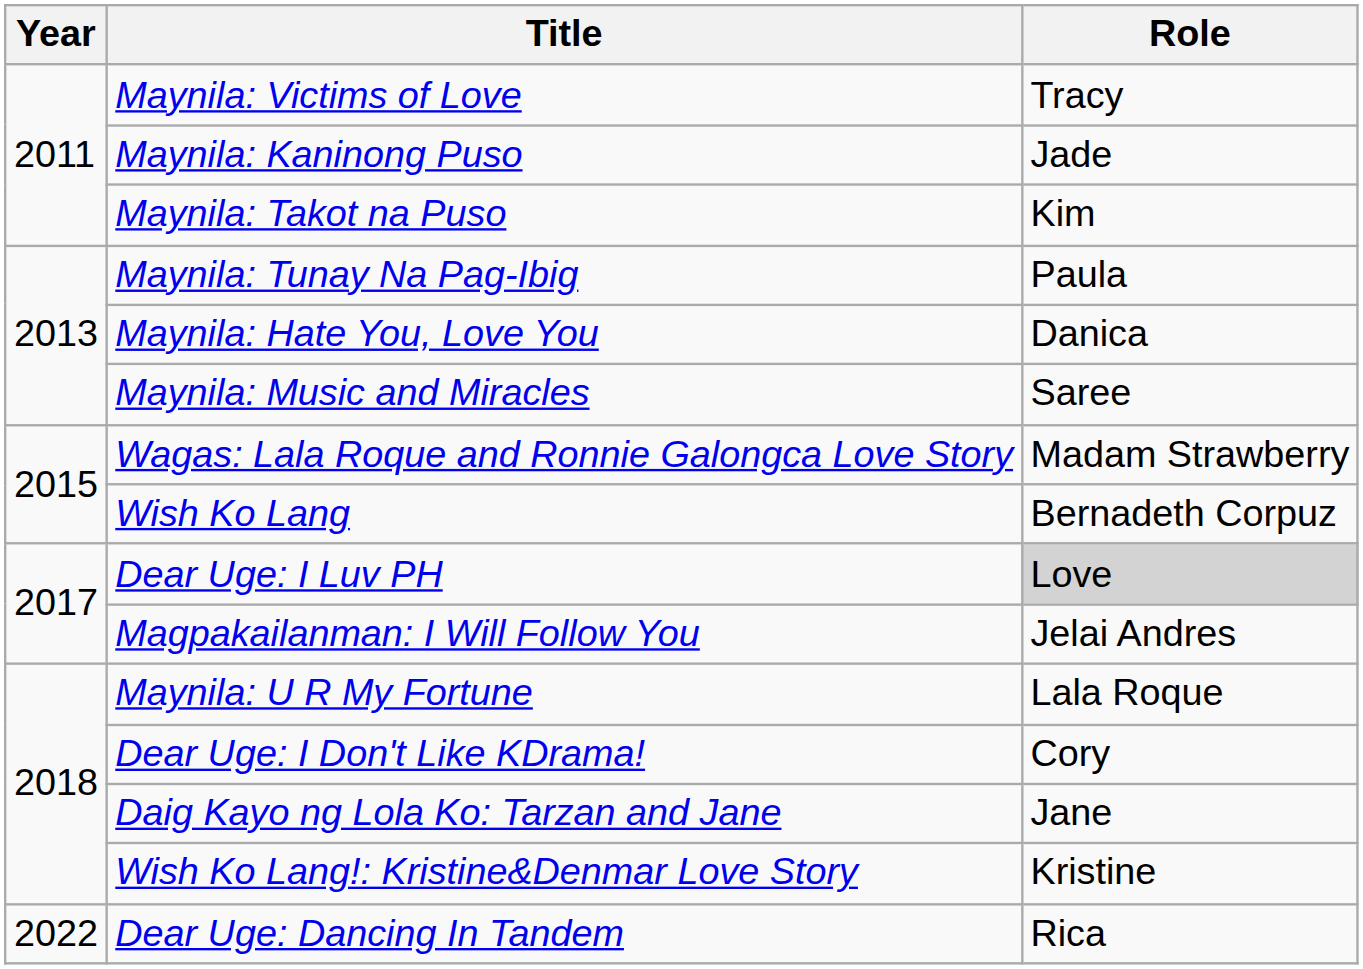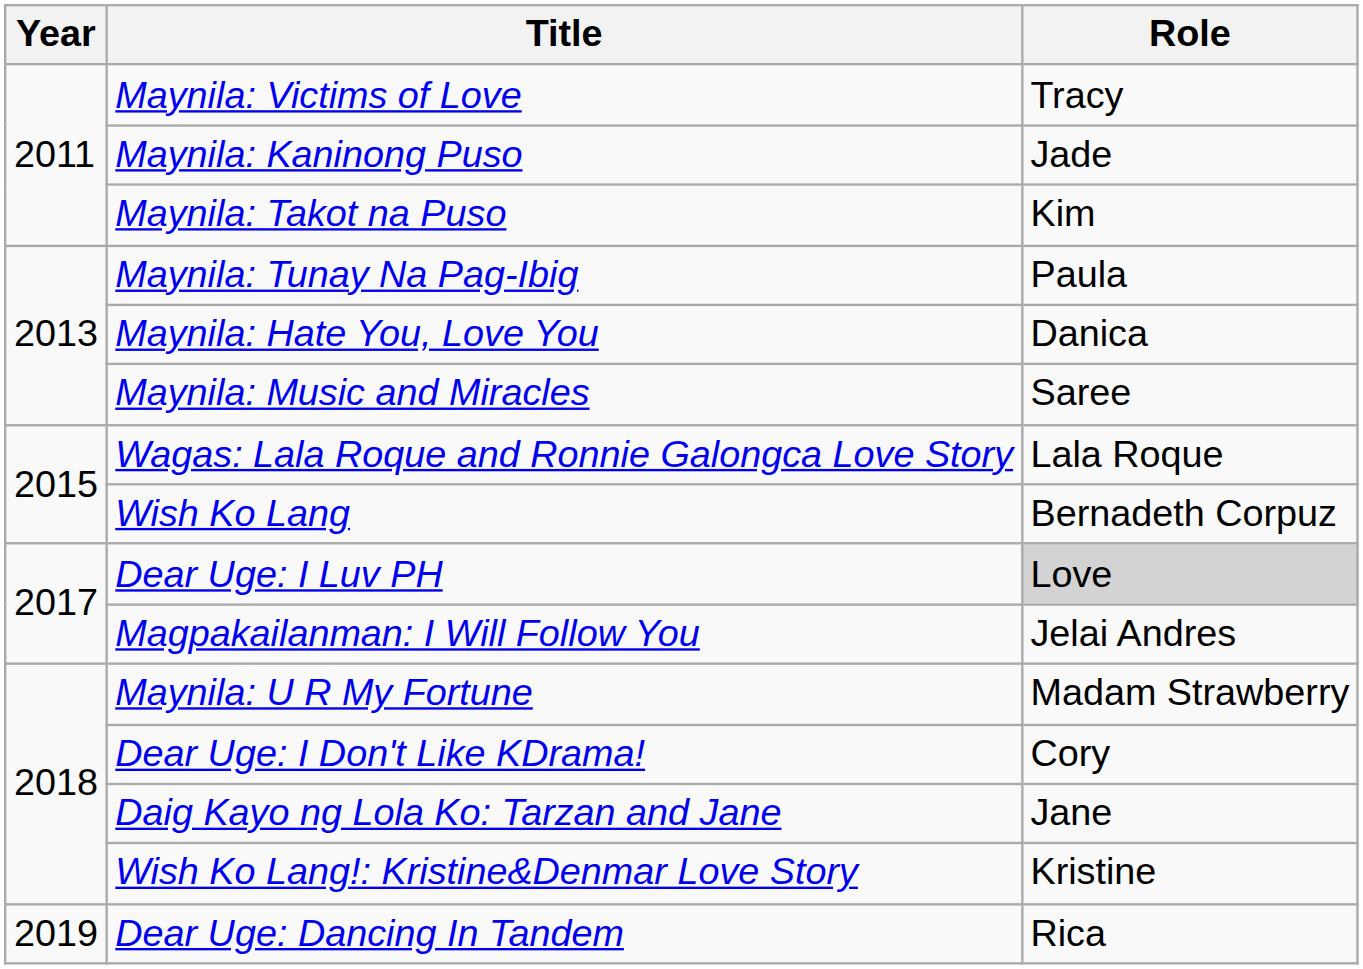 <table class="wikitable">
 <tr>
 <th>Year</th>
 <th>Title</th>
 <th>Role</th>
 </tr>
 <tr>
 <td rowspan="3">2011</td>
 <td><a href='#'><em>Maynila: Victims of Love</em></a></td>
 <td>Tracy</td>
 </tr>
 <tr>
 <td><a href='#'><em>Maynila: Kaninong Puso</em></a></td>
 <td>Jade</td>
 </tr>
 <tr>
 <td><a href='#'><em>Maynila: Takot na Puso</em></a></td>
 <td>Kim</td>
 </tr>
 <tr>
 <td rowspan="3">2013</td>
 <td><a href='#'><em>Maynila: Tunay Na Pag-Ibig</em></a></td>
 <td>Paula</td>
 </tr>
 <tr>
 <td><a href='#'><em>Maynila: Hate You, Love You</em></a></td>
 <td>Danica</td>
 </tr>
 <tr>
 <td><a href='#'><em>Maynila: Music and Miracles</em></a></td>
 <td>Saree</td>
 </tr>
 <tr>
 <td rowspan="2">2015</td>
 <td><a href='#'><em>Wagas: Lala Roque and Ronnie Galongca Love Story</em></a></td>
-<td>Madam Strawberry</td>
+<td>Lala Roque</td>
 </tr>
 <tr>
 <td><em><a href='#'>Wish Ko Lang</a></em></td>
 <td>Bernadeth Corpuz</td>
 </tr>
 <tr>
 <td rowspan="2">2017</td>
 <td><a href='#'><em>Dear Uge: I Luv PH</em></a></td>
 <td style="background: lightgrey;">Love</td>
 </tr>
 <tr>
 <td><em><a href='#'>Magpakailanman: I Will Follow You</a></em></td>
 <td>Jelai Andres</td>
 </tr>
 <tr>
 <td rowspan="4">2018</td>
 <td><a href='#'><em>Maynila: U R My Fortune</em></a></td>
-<td>Lala Roque</td>
+<td>Madam Strawberry</td>
 </tr>
 <tr>
 <td><a href='#'><em>Dear Uge: I Don't Like KDrama!</em></a></td>
 <td>Cory</td>
 </tr>
 <tr>
 <td><a href='#'><em>Daig Kayo ng Lola Ko: Tarzan and Jane</em></a></td>
 <td>Jane</td>
 </tr>
 <tr>
 <td><a href='#'><em>Wish Ko Lang!: Kristine&Denmar Love Story</em></a></td>
 <td>Kristine</td>
 </tr>
 <tr>
-<td>2022</td>
+<td>2019</td>
 <td><a href='#'><em>Dear Uge: Dancing In Tandem</em></a></td>
 <td>Rica</td>
 </tr>
 </table>
